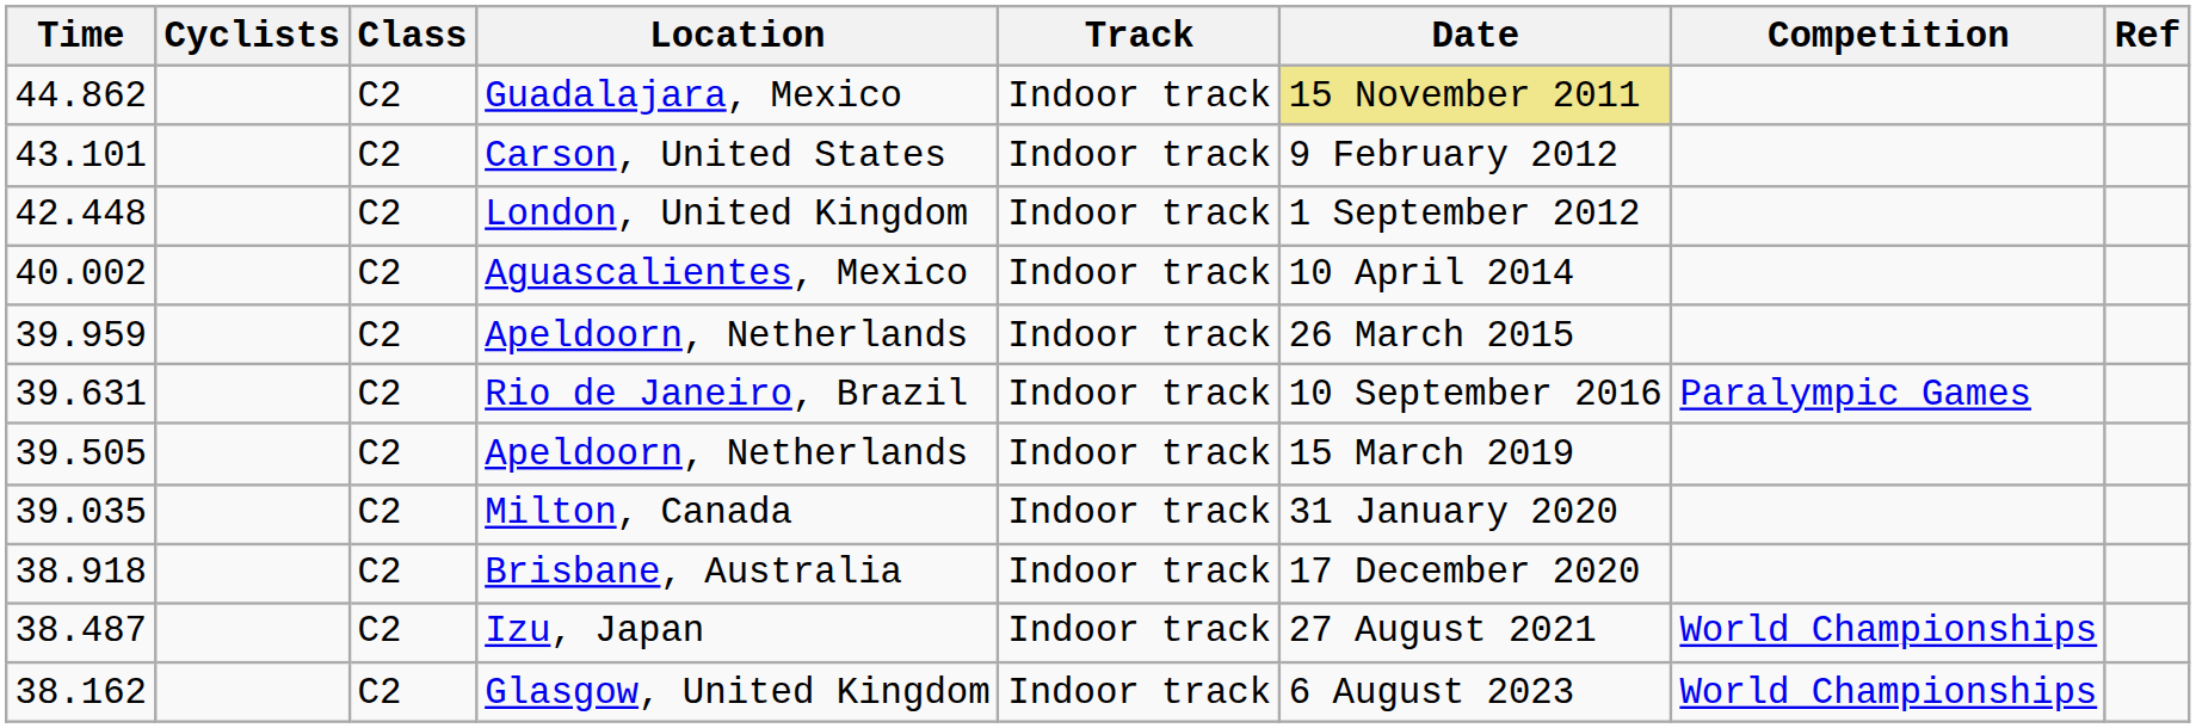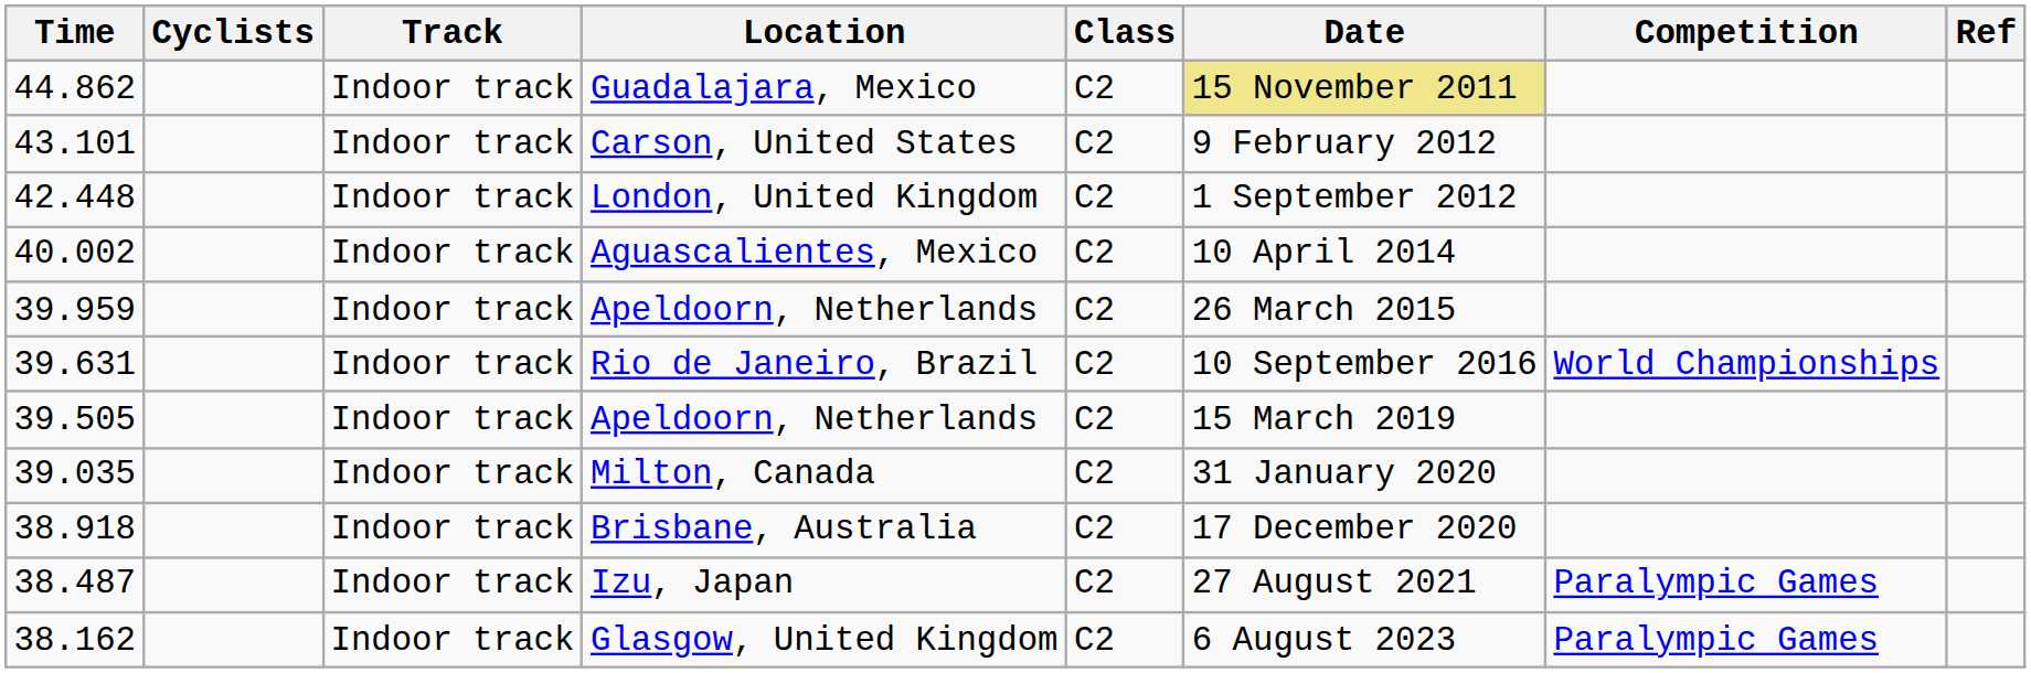 <table class="wikitable">
 <tr align="left">
 <th>Time</th>
 <th>Cyclists</th>
+<th>Track</th>
+<th>Location</th>
 <th>Class</th>
-<th>Location</th>
-<th>Track</th>
 <th>Date</th>
 <th>Competition</th>
 <th>Ref</th>
 </tr>
 <tr>
 <td>44.862</td>
 <td></td>
+<td>Indoor track</td>
+<td><a href='#'>Guadalajara</a>, Mexico</td>
 <td>C2</td>
-<td><a href='#'>Guadalajara</a>, Mexico</td>
-<td>Indoor track</td>
 <td style="background: khaki;">15 November 2011</td>
 <td></td>
 <td></td>
 </tr>
 <tr>
 <td>43.101</td>
 <td></td>
+<td>Indoor track</td>
+<td><a href='#'>Carson</a>, United States</td>
 <td>C2</td>
-<td><a href='#'>Carson</a>, United States</td>
-<td>Indoor track</td>
 <td>9 February 2012</td>
 <td></td>
 <td></td>
 </tr>
 <tr>
 <td>42.448</td>
 <td></td>
+<td>Indoor track</td>
+<td><a href='#'>London</a>, United Kingdom</td>
 <td>C2</td>
-<td><a href='#'>London</a>, United Kingdom</td>
-<td>Indoor track</td>
 <td>1 September 2012</td>
 <td></td>
 <td></td>
 </tr>
 <tr>
 <td>40.002</td>
 <td></td>
+<td>Indoor track</td>
+<td><a href='#'>Aguascalientes</a>, Mexico</td>
 <td>C2</td>
-<td><a href='#'>Aguascalientes</a>, Mexico</td>
-<td>Indoor track</td>
 <td>10 April 2014</td>
 <td></td>
 <td></td>
 </tr>
 <tr>
 <td>39.959</td>
 <td></td>
+<td>Indoor track</td>
+<td><a href='#'>Apeldoorn</a>, Netherlands</td>
 <td>C2</td>
-<td><a href='#'>Apeldoorn</a>, Netherlands</td>
-<td>Indoor track</td>
 <td>26 March 2015</td>
 <td></td>
 <td></td>
 </tr>
 <tr>
 <td>39.631</td>
 <td></td>
+<td>Indoor track</td>
+<td><a href='#'>Rio de Janeiro</a>, Brazil</td>
 <td>C2</td>
-<td><a href='#'>Rio de Janeiro</a>, Brazil</td>
-<td>Indoor track</td>
 <td>10 September 2016</td>
-<td><a href='#'>Paralympic Games</a></td>
+<td><a href='#'>World Championships</a></td>
 <td></td>
 </tr>
 <tr>
 <td>39.505</td>
 <td></td>
+<td>Indoor track</td>
+<td><a href='#'>Apeldoorn</a>, Netherlands</td>
 <td>C2</td>
-<td><a href='#'>Apeldoorn</a>, Netherlands</td>
-<td>Indoor track</td>
 <td>15 March 2019</td>
 <td></td>
 <td></td>
 </tr>
 <tr>
 <td>39.035</td>
 <td></td>
+<td>Indoor track</td>
+<td><a href='#'>Milton</a>, Canada</td>
 <td>C2</td>
-<td><a href='#'>Milton</a>, Canada</td>
-<td>Indoor track</td>
 <td>31 January 2020</td>
 <td></td>
 <td></td>
 </tr>
 <tr>
 <td>38.918</td>
 <td></td>
+<td>Indoor track</td>
+<td><a href='#'>Brisbane</a>, Australia</td>
 <td>C2</td>
-<td><a href='#'>Brisbane</a>, Australia</td>
-<td>Indoor track</td>
 <td>17 December 2020</td>
 <td></td>
 <td></td>
 </tr>
 <tr>
 <td>38.487</td>
 <td></td>
+<td>Indoor track</td>
+<td><a href='#'>Izu</a>, Japan</td>
 <td>C2</td>
-<td><a href='#'>Izu</a>, Japan</td>
-<td>Indoor track</td>
 <td>27 August 2021</td>
-<td><a href='#'>World Championships</a></td>
+<td><a href='#'>Paralympic Games</a></td>
 <td></td>
 </tr>
 <tr>
 <td>38.162</td>
 <td></td>
+<td>Indoor track</td>
+<td><a href='#'>Glasgow</a>, United Kingdom</td>
 <td>C2</td>
-<td><a href='#'>Glasgow</a>, United Kingdom</td>
-<td>Indoor track</td>
 <td>6 August 2023</td>
-<td><a href='#'>World Championships</a></td>
+<td><a href='#'>Paralympic Games</a></td>
 <td></td>
 </tr>
 </table>
